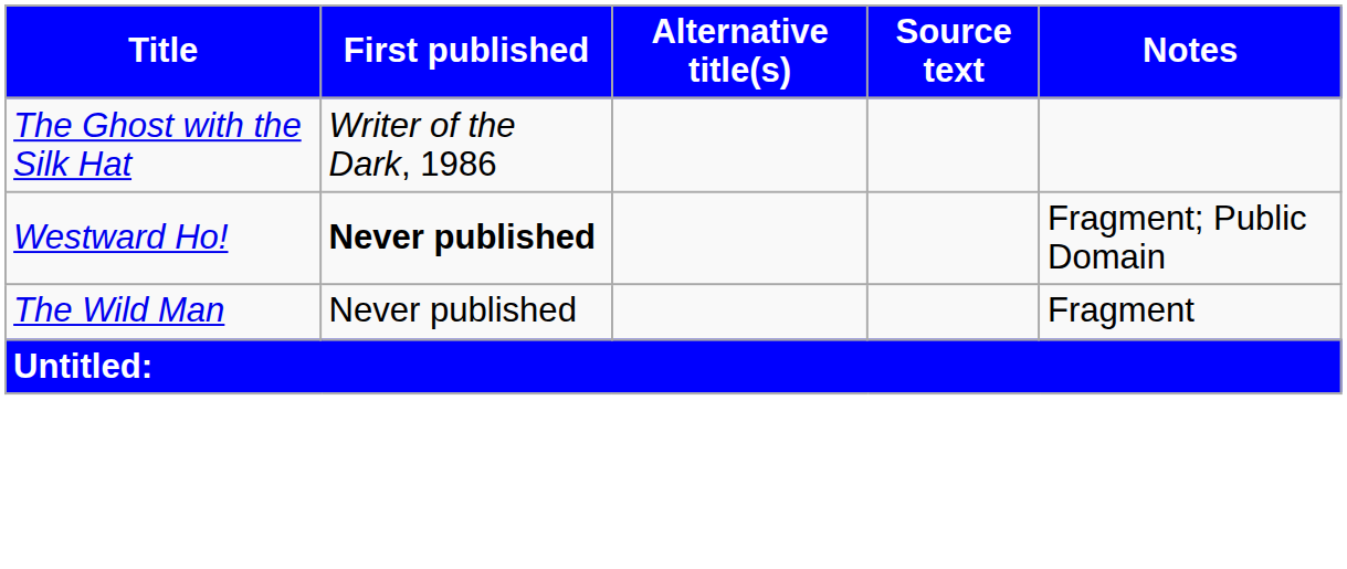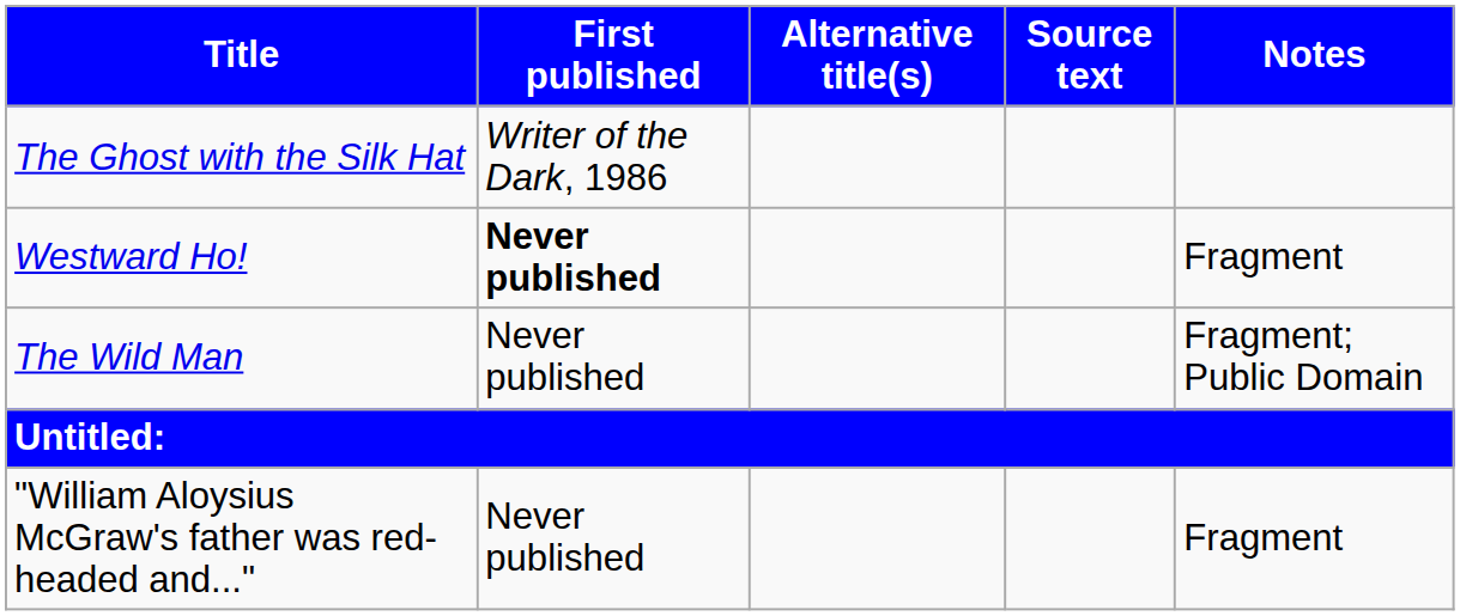 <table class="wikitable" width="100%">
 <tr>
 <th style="background:#0000FF; color:#FFFFFF">Title</th>
 <th style="background:#0000FF; color:#FFFFFF">First published</th>
 <th style="background:#0000FF; color:#FFFFFF">Alternative title(s)</th>
 <th style="background:#0000FF; color:#FFFFFF">Source text</th>
 <th style="background:#0000FF; color:#FFFFFF">Notes</th>
 </tr>
 <tr>
 <td><em><a href='#'>The Ghost with the Silk Hat</a></em></td>
 <td><em>Writer of the Dark</em>, 1986</td>
 <td></td>
 <td></td>
 <td></td>
 </tr>
 <tr>
 <td><em><a href='#'>Westward Ho!</a></em></td>
 <td><strong>Never published</strong></td>
 <td></td>
 <td></td>
-<td>Fragment; Public Domain</td>
+<td>Fragment</td>
 </tr>
 <tr>
 <td><em><a href='#'>The Wild Man</a></em></td>
 <td>Never published</td>
 <td></td>
 <td></td>
-<td>Fragment</td>
+<td>Fragment; Public Domain</td>
 </tr>
 <tr>
 <td colspan="5" style="background:#0000FF; color:#FFFFFF"><strong>Untitled:</strong></td>
 </tr>
+<tr>
+<td>"William Aloysius McGraw's father was red-headed and..."</td>
+<td>Never published</td>
+<td></td>
+<td></td>
+<td>Fragment</td>
+</tr>
 </table>
